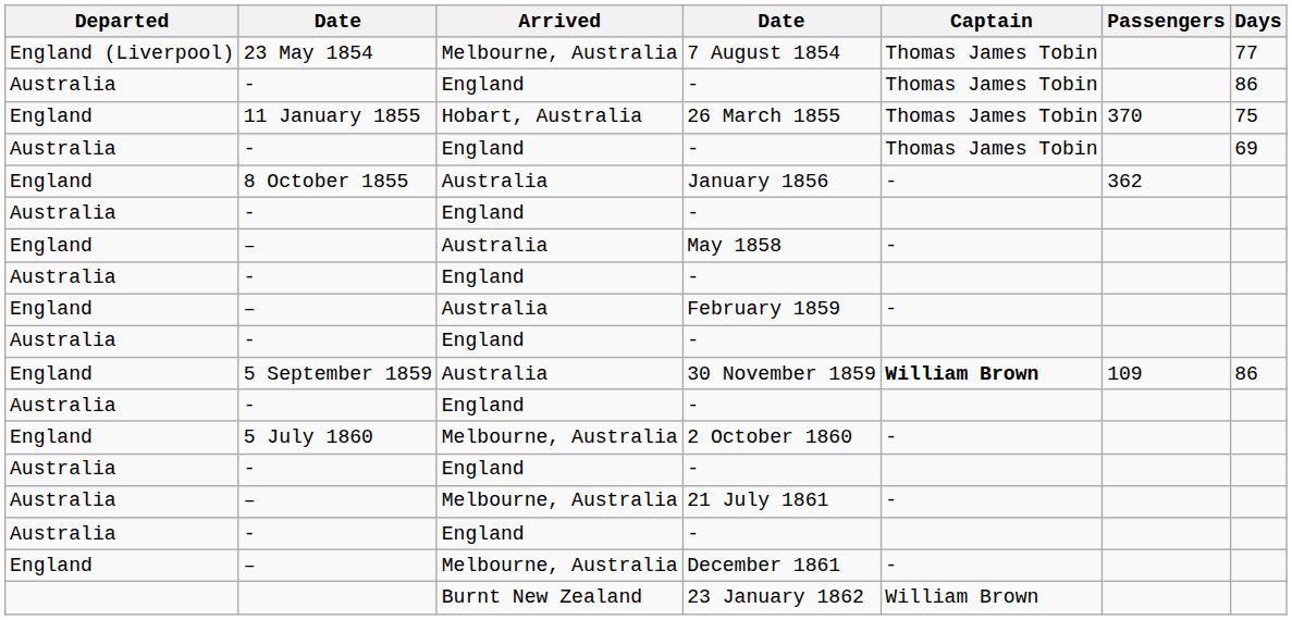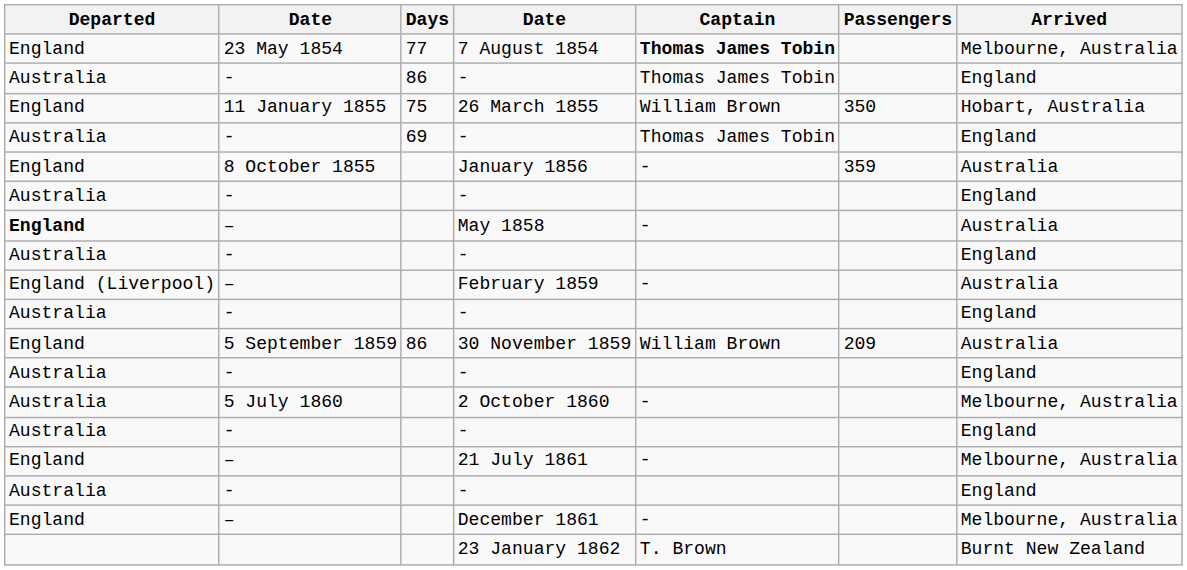 <table class="wikitable">
 <tr>
 <th>Departed</th>
 <th>Date</th>
-<th>Arrived</th>
+<th>Days</th>
 <th>Date</th>
 <th>Captain</th>
 <th>Passengers</th>
-<th>Days</th>
+<th>Arrived</th>
 </tr>
 <tr>
-<td>England (Liverpool)</td>
+<td>England</td>
 <td>23 May 1854</td>
+<td>77</td>
+<td>7 August 1854</td>
+<td><strong>Thomas James Tobin</strong></td>
+<td></td>
 <td>Melbourne, Australia</td>
-<td>7 August 1854</td>
-<td>Thomas James Tobin</td>
-<td></td>
-<td>77</td>
 </tr>
 <tr>
 <td>Australia</td>
 <td>-</td>
-<td>England</td>
+<td>86</td>
 <td>-</td>
 <td>Thomas James Tobin</td>
 <td></td>
-<td>86</td>
+<td>England</td>
 </tr>
 <tr>
 <td>England</td>
 <td>11 January 1855</td>
+<td>75</td>
+<td>26 March 1855</td>
+<td>William Brown</td>
+<td>350</td>
 <td>Hobart, Australia</td>
-<td>26 March 1855</td>
-<td>Thomas James Tobin</td>
-<td>370</td>
-<td>75</td>
 </tr>
 <tr>
 <td>Australia</td>
 <td>-</td>
-<td>England</td>
+<td>69</td>
 <td>-</td>
 <td>Thomas James Tobin</td>
 <td></td>
-<td>69</td>
+<td>England</td>
 </tr>
 <tr>
 <td>England</td>
 <td>8 October 1855</td>
-<td>Australia</td>
+<td></td>
 <td>January 1856</td>
 <td>-</td>
-<td>362</td>
-<td></td>
+<td>359</td>
+<td>Australia</td>
 </tr>
 <tr>
 <td>Australia</td>
 <td>-</td>
-<td>England</td>
+<td></td>
 <td>-</td>
 <td></td>
 <td></td>
+<td>England</td>
+</tr>
+<tr>
+<td><strong>England</strong></td>
+<td>–</td>
 <td></td>
+<td>May 1858</td>
+<td>-</td>
+<td></td>
+<td>Australia</td>
+</tr>
+<tr>
+<td>Australia</td>
+<td>-</td>
+<td></td>
+<td>-</td>
+<td></td>
+<td></td>
+<td>England</td>
+</tr>
+<tr>
+<td>England (Liverpool)</td>
+<td>–</td>
+<td></td>
+<td>February 1859</td>
+<td>-</td>
+<td></td>
+<td>Australia</td>
+</tr>
+<tr>
+<td>Australia</td>
+<td>-</td>
+<td></td>
+<td>-</td>
+<td></td>
+<td></td>
+<td>England</td>
+</tr>
+<tr>
+<td>England</td>
+<td>5 September 1859</td>
+<td>86</td>
+<td>30 November 1859</td>
+<td>William Brown</td>
+<td>209</td>
+<td>Australia</td>
+</tr>
+<tr>
+<td>Australia</td>
+<td>-</td>
+<td></td>
+<td>-</td>
+<td></td>
+<td></td>
+<td>England</td>
+</tr>
+<tr>
+<td>Australia</td>
+<td>5 July 1860</td>
+<td></td>
+<td>2 October 1860</td>
+<td>-</td>
+<td></td>
+<td>Melbourne, Australia</td>
+</tr>
+<tr>
+<td>Australia</td>
+<td>-</td>
+<td></td>
+<td>-</td>
+<td></td>
+<td></td>
+<td>England</td>
 </tr>
 <tr>
 <td>England</td>
 <td>–</td>
-<td>Australia</td>
-<td>May 1858</td>
+<td></td>
+<td>21 July 1861</td>
 <td>-</td>
 <td></td>
-<td></td>
+<td>Melbourne, Australia</td>
 </tr>
 <tr>
 <td>Australia</td>
 <td>-</td>
-<td>England</td>
+<td></td>
 <td>-</td>
 <td></td>
 <td></td>
-<td></td>
+<td>England</td>
 </tr>
 <tr>
 <td>England</td>
 <td>–</td>
-<td>Australia</td>
-<td>February 1859</td>
-<td>-</td>
 <td></td>
-<td></td>
-</tr>
-<tr>
-<td>Australia</td>
-<td>-</td>
-<td>England</td>
-<td>-</td>
-<td></td>
-<td></td>
-<td></td>
-</tr>
-<tr>
-<td>England</td>
-<td>5 September 1859</td>
-<td>Australia</td>
-<td>30 November 1859</td>
-<td><strong>William Brown</strong></td>
-<td>109</td>
-<td>86</td>
-</tr>
-<tr>
-<td>Australia</td>
-<td>-</td>
-<td>England</td>
-<td>-</td>
-<td></td>
-<td></td>
-<td></td>
-</tr>
-<tr>
-<td>England</td>
-<td>5 July 1860</td>
-<td>Melbourne, Australia</td>
-<td>2 October 1860</td>
-<td>-</td>
-<td></td>
-<td></td>
-</tr>
-<tr>
-<td>Australia</td>
-<td>-</td>
-<td>England</td>
-<td>-</td>
-<td></td>
-<td></td>
-<td></td>
-</tr>
-<tr>
-<td>Australia</td>
-<td>–</td>
-<td>Melbourne, Australia</td>
-<td>21 July 1861</td>
-<td>-</td>
-<td></td>
-<td></td>
-</tr>
-<tr>
-<td>Australia</td>
-<td>-</td>
-<td>England</td>
-<td>-</td>
-<td></td>
-<td></td>
-<td></td>
-</tr>
-<tr>
-<td>England</td>
-<td>–</td>
-<td>Melbourne, Australia</td>
 <td>December 1861</td>
 <td>-</td>
 <td></td>
-<td></td>
+<td>Melbourne, Australia</td>
 </tr>
 <tr>
 <td></td>
 <td></td>
+<td></td>
+<td>23 January 1862</td>
+<td>T. Brown</td>
+<td></td>
 <td>Burnt New Zealand</td>
-<td>23 January 1862</td>
-<td>William Brown</td>
-<td></td>
-<td></td>
 </tr>
 </table>
